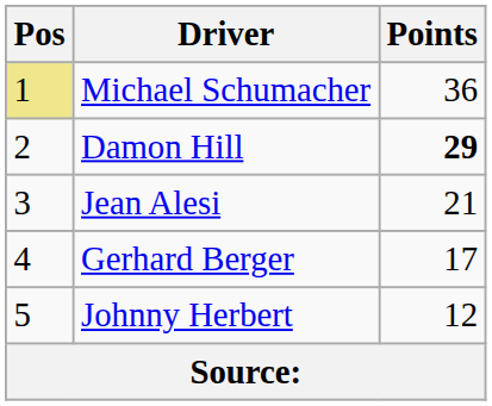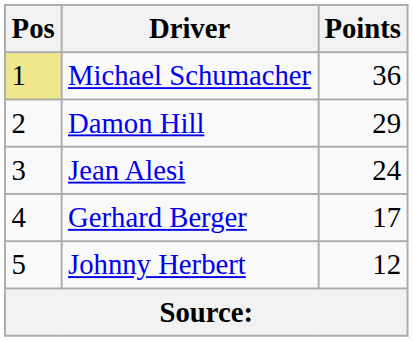 <table class="wikitable" style="font-size: 95%;">
 <tr>
 <th>Pos</th>
 <th>Driver</th>
 <th>Points</th>
 </tr>
 <tr>
 <td style="background: khaki;">1</td>
 <td> <a href='#'>Michael Schumacher</a></td>
 <td align="right">36</td>
 </tr>
 <tr>
 <td>2</td>
 <td> <a href='#'>Damon Hill</a></td>
-<td align="right"><strong>29</strong></td>
+<td align="right">29</td>
 </tr>
 <tr>
 <td>3</td>
 <td> <a href='#'>Jean Alesi</a></td>
-<td align="right">21</td>
+<td align="right">24</td>
 </tr>
 <tr>
 <td>4</td>
 <td> <a href='#'>Gerhard Berger</a></td>
 <td align="right">17</td>
 </tr>
 <tr>
 <td>5</td>
 <td> <a href='#'>Johnny Herbert</a></td>
 <td align="right">12</td>
 </tr>
 <tr>
 <th colspan=4>Source:</th>
 </tr>
 </table>
